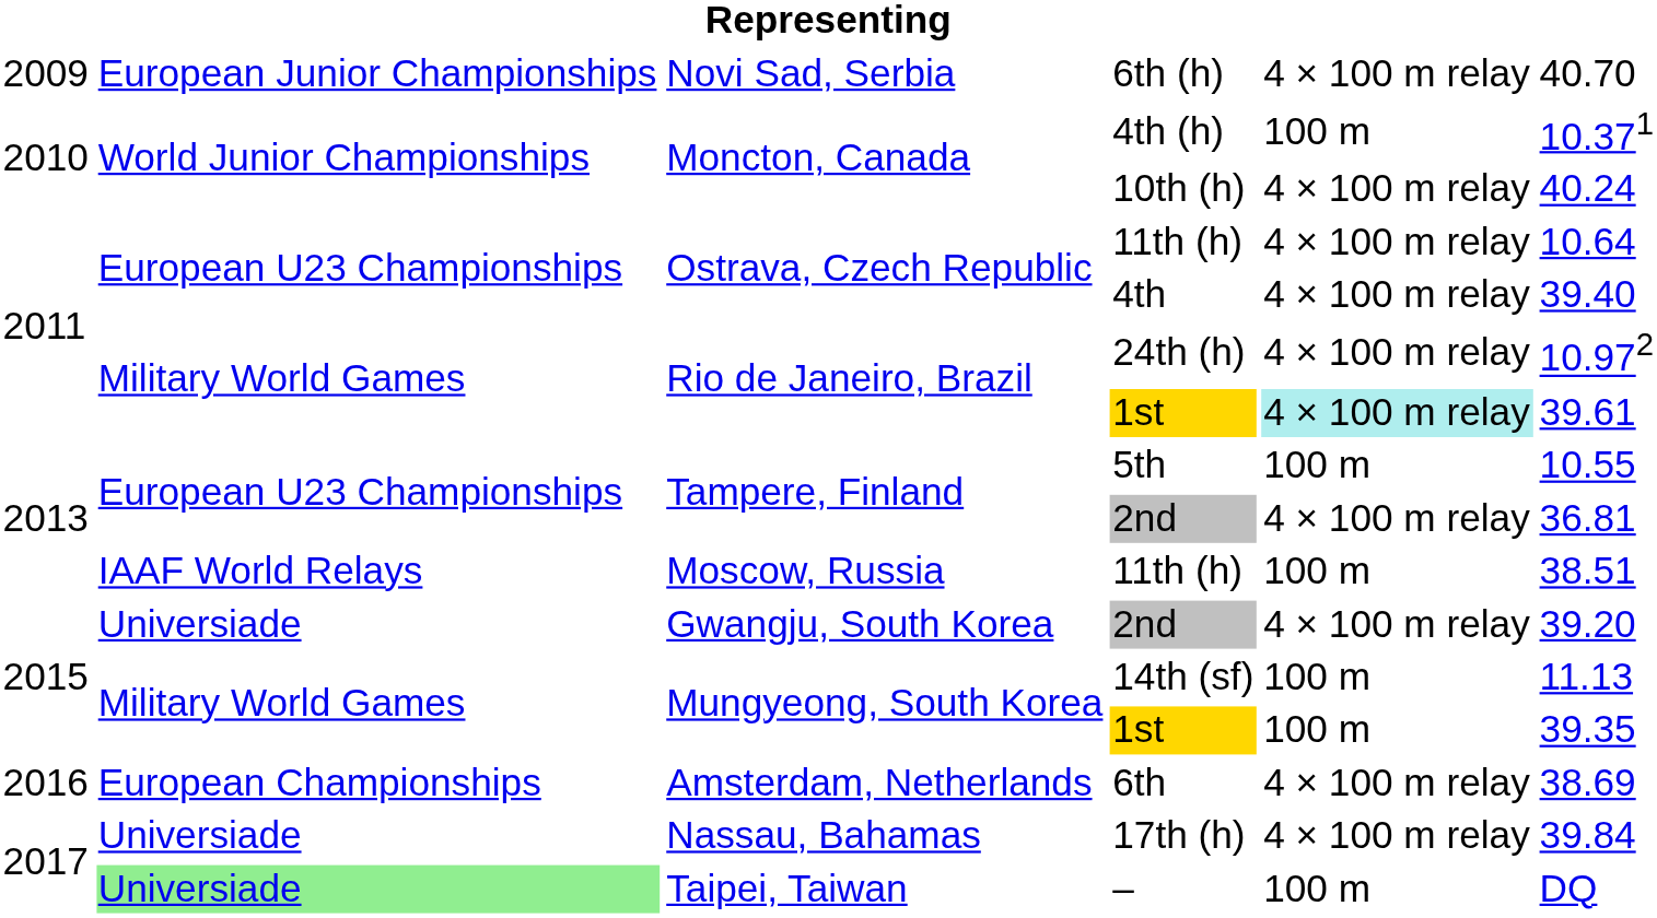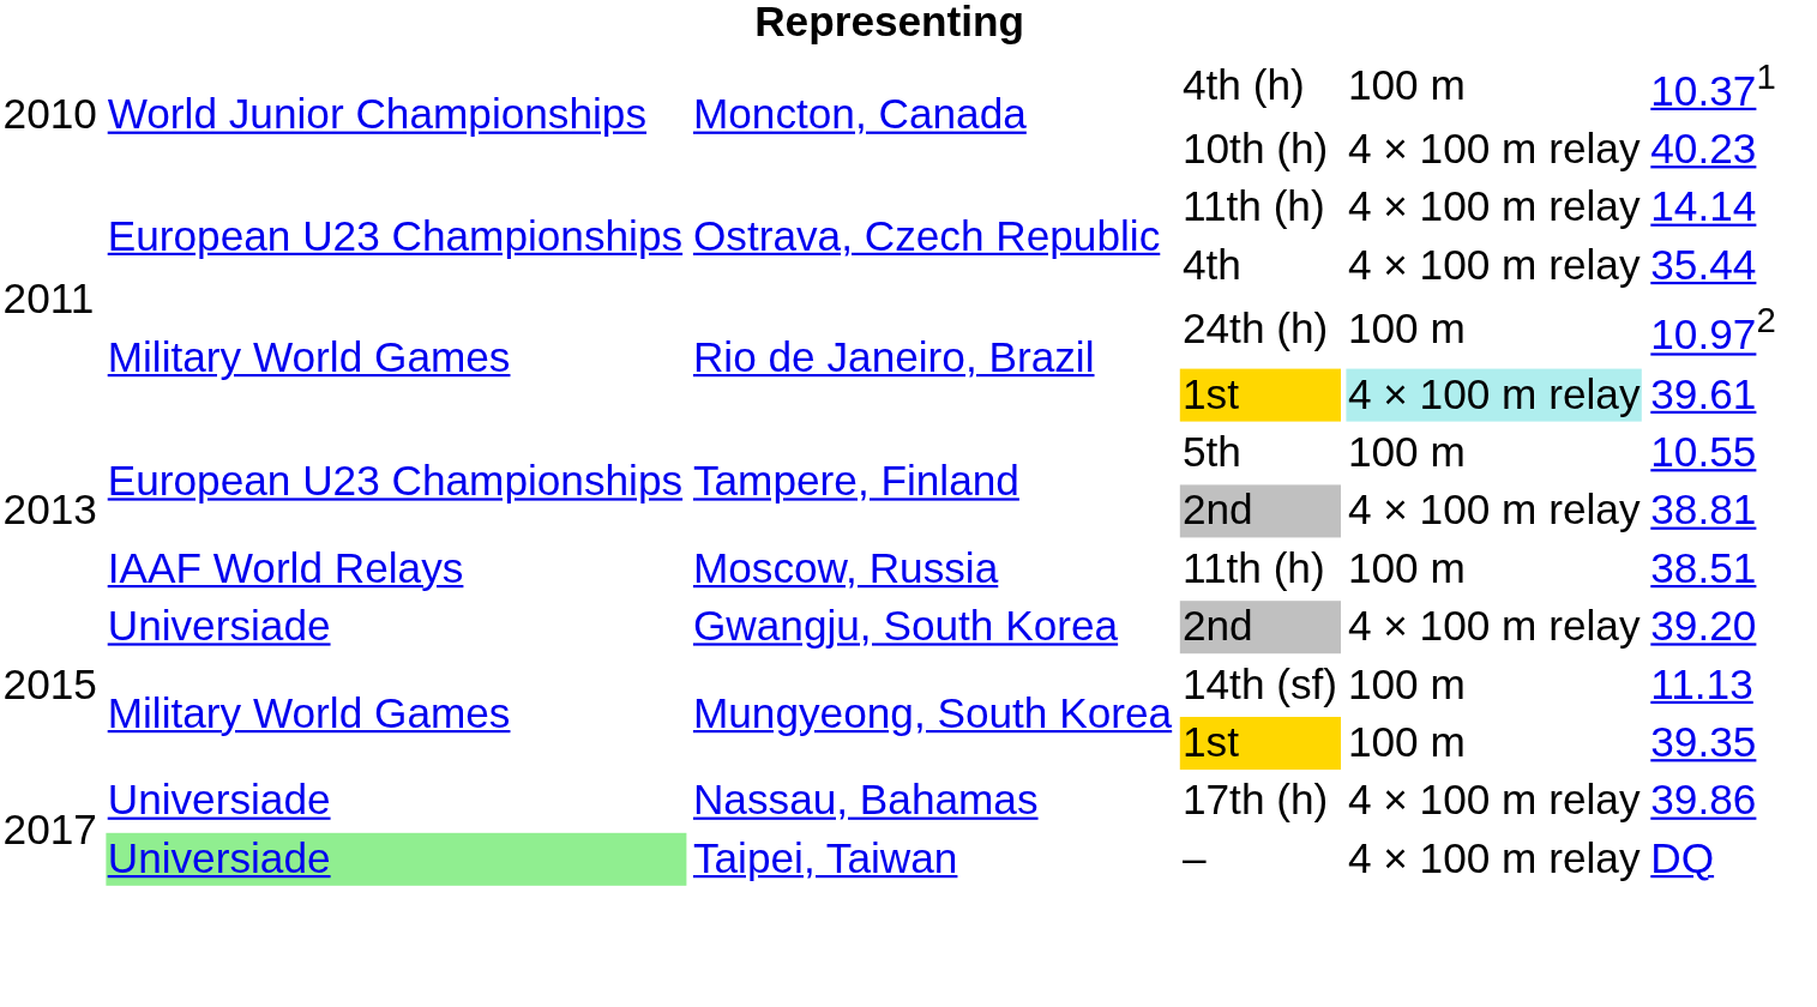 <table>
 <tr>
 <th colspan="6">Representing </th>
-</tr>
-<tr>
-<td>2009</td>
-<td><a href='#'>European Junior Championships</a></td>
-<td><a href='#'>Novi Sad, Serbia</a></td>
-<td>6th (h)</td>
-<td>4 × 100 m relay</td>
-<td>40.70</td>
 </tr>
 <tr>
 <td rowspan=2>2010</td>
 <td rowspan=2><a href='#'>World Junior Championships</a></td>
 <td rowspan=2><a href='#'>Moncton, Canada</a></td>
 <td>4th (h)</td>
 <td>100 m</td>
 <td><a href='#'>10.37</a><sup>1</sup></td>
 </tr>
 <tr>
 <td>10th (h)</td>
 <td>4 × 100 m relay</td>
-<td><a href='#'>40.24</a></td>
+<td><a href='#'>40.23</a></td>
 </tr>
 <tr>
 <td rowspan=4>2011</td>
 <td rowspan=2><a href='#'>European U23 Championships</a></td>
 <td rowspan=2><a href='#'>Ostrava, Czech Republic</a></td>
 <td>11th (h)</td>
 <td>4 × 100 m relay</td>
-<td><a href='#'>10.64</a></td>
+<td><a href='#'>14.14</a></td>
 </tr>
 <tr>
 <td>4th</td>
 <td>4 × 100 m relay</td>
-<td><a href='#'>39.40</a></td>
+<td><a href='#'>35.44</a></td>
 </tr>
 <tr>
 <td rowspan=2><a href='#'>Military World Games</a></td>
 <td rowspan=2><a href='#'>Rio de Janeiro, Brazil</a></td>
 <td>24th (h)</td>
-<td>4 × 100 m relay</td>
+<td>100 m</td>
 <td><a href='#'>10.97</a><sup>2</sup></td>
 </tr>
 <tr>
 <td bgcolor=gold>1st</td>
 <td style="background: paleturquoise;">4 × 100 m relay</td>
 <td><a href='#'>39.61</a></td>
 </tr>
 <tr>
 <td rowspan=3>2013</td>
 <td rowspan=2><a href='#'>European U23 Championships</a></td>
 <td rowspan=2><a href='#'>Tampere, Finland</a></td>
 <td>5th</td>
 <td>100 m</td>
 <td><a href='#'>10.55</a></td>
 </tr>
 <tr>
 <td bgcolor=silver>2nd</td>
 <td>4 × 100 m relay</td>
-<td><a href='#'>36.81</a></td>
+<td><a href='#'>38.81</a></td>
 </tr>
 <tr>
 <td><a href='#'>IAAF World Relays</a></td>
 <td><a href='#'>Moscow, Russia</a></td>
 <td>11th (h)</td>
 <td>100 m</td>
 <td><a href='#'>38.51</a></td>
 </tr>
 <tr>
 <td rowspan=3>2015</td>
 <td><a href='#'>Universiade</a></td>
 <td><a href='#'>Gwangju, South Korea</a></td>
 <td bgcolor=silver>2nd</td>
 <td>4 × 100 m relay</td>
 <td><a href='#'>39.20</a></td>
 </tr>
 <tr>
 <td rowspan=2><a href='#'>Military World Games</a></td>
 <td rowspan=2><a href='#'>Mungyeong, South Korea</a></td>
 <td>14th (sf)</td>
 <td>100 m</td>
 <td><a href='#'>11.13</a></td>
 </tr>
 <tr>
 <td bgcolor=gold>1st</td>
 <td>100 m</td>
 <td><a href='#'>39.35</a></td>
 </tr>
 <tr>
-<td>2016</td>
-<td><a href='#'>European Championships</a></td>
-<td><a href='#'>Amsterdam, Netherlands</a></td>
-<td>6th</td>
-<td>4 × 100 m relay</td>
-<td><a href='#'>38.69</a></td>
-</tr>
-<tr>
 <td rowspan=2>2017</td>
 <td><a href='#'>Universiade</a></td>
 <td><a href='#'>Nassau, Bahamas</a></td>
 <td>17th (h)</td>
 <td>4 × 100 m relay</td>
-<td><a href='#'>39.84</a></td>
+<td><a href='#'>39.86</a></td>
 </tr>
 <tr>
 <td style="background: lightgreen;"><a href='#'>Universiade</a></td>
 <td><a href='#'>Taipei, Taiwan</a></td>
 <td>–</td>
-<td>100 m</td>
+<td>4 × 100 m relay</td>
 <td><a href='#'>DQ</a></td>
 </tr>
 </table>
